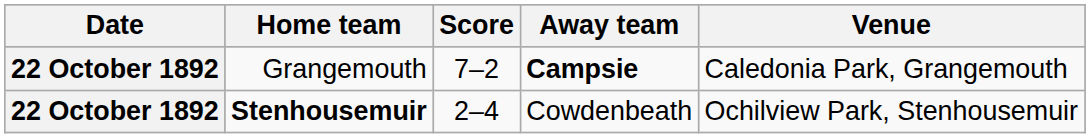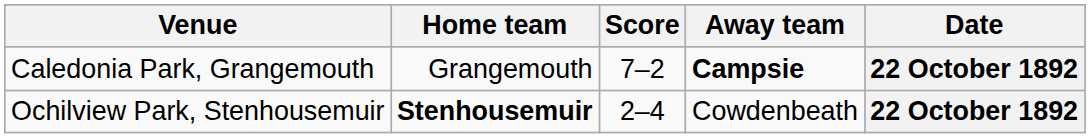 <table class="wikitable football-result-list" style="max-width: 80em; text-align: center">
 <tr>
-<th scope="col">Date</th>
+<th scope="col">Venue</th>
 <th scope="col">Home team</th>
 <th scope="col">Score</th>
 <th scope="col">Away team</th>
-<th scope="col">Venue</th>
+<th scope="col">Date</th>
 </tr>
 <tr>
-<th scope="row">22 October 1892</th>
+<td align=left>Caledonia Park, Grangemouth</td>
 <td align=right>Grangemouth</td>
 <td>7–2</td>
 <td align=left><strong>Campsie</strong></td>
-<td align=left>Caledonia Park, Grangemouth</td>
+<th scope="row">22 October 1892</th>
 </tr>
 <tr>
-<th scope="row">22 October 1892</th>
+<td align=left>Ochilview Park, Stenhousemuir</td>
 <td align=right><strong>Stenhousemuir</strong></td>
 <td>2–4</td>
 <td align=left>Cowdenbeath</td>
-<td align=left>Ochilview Park, Stenhousemuir</td>
+<th scope="row">22 October 1892</th>
 </tr>
 </table>
